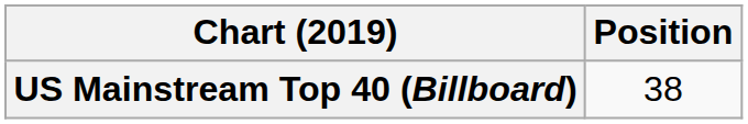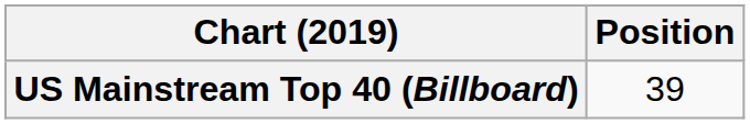 <table class="wikitable plainrowheaders" style="text-align:center">
 <tr>
 <th scope="col">Chart (2019)</th>
 <th scope="col">Position</th>
 </tr>
 <tr>
 <th scope="row">US Mainstream Top 40 (<em>Billboard</em>)</th>
-<td>38</td>
+<td>39</td>
 </tr>
 </table>
